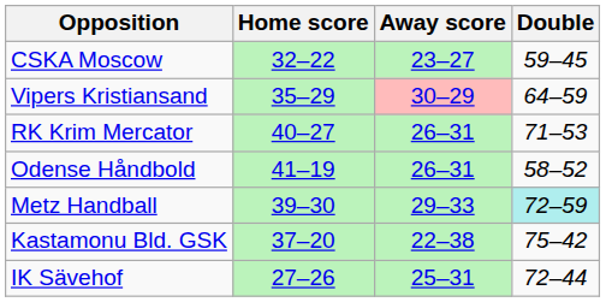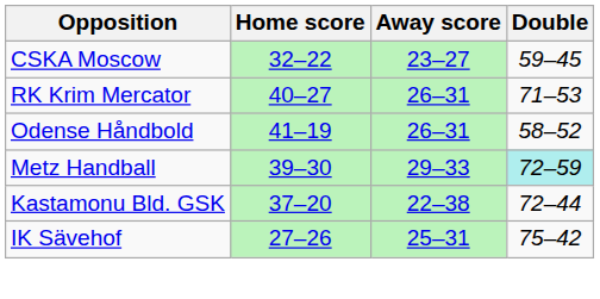 <table class="wikitable" style="text-align: center">
 <tr>
 <th>Opposition</th>
 <th>Home score</th>
 <th>Away score</th>
 <th>Double</th>
 </tr>
 <tr>
 <td align="left"> <a href='#'>CSKA Moscow</a></td>
 <td style="background:#bbf3bb;"><a href='#'>32–22</a></td>
 <td style="background:#bbf3bb;"><a href='#'>23–27</a></td>
 <td><em>59–45</em></td>
-</tr>
-<tr>
-<td align="left"> <a href='#'>Vipers Kristiansand</a></td>
-<td style="background:#bbf3bb;"><a href='#'>35–29</a></td>
-<td style="background:#fbb;"><a href='#'>30–29</a></td>
-<td><em>64–59</em></td>
 </tr>
 <tr>
 <td align="left"> <a href='#'>RK Krim Mercator</a></td>
 <td style="background:#bbf3bb;"><a href='#'>40–27</a></td>
 <td style="background:#bbf3bb;"><a href='#'>26–31</a></td>
 <td><em>71–53</em></td>
 </tr>
 <tr>
 <td align="left"> <a href='#'>Odense Håndbold</a></td>
 <td style="background:#bbf3bb;"><a href='#'>41–19</a></td>
 <td style="background:#bbf3bb;"><a href='#'>26–31</a></td>
 <td><em>58–52</em></td>
 </tr>
 <tr>
 <td align="left"> <a href='#'>Metz Handball</a></td>
 <td style="background:#bbf3bb;"><a href='#'>39–30</a></td>
 <td style="background:#bbf3bb;"><a href='#'>29–33</a></td>
 <td style="background: paleturquoise;"><em>72–59</em></td>
 </tr>
 <tr>
 <td align="left"> <a href='#'>Kastamonu Bld. GSK</a></td>
 <td style="background:#bbf3bb;"><a href='#'>37–20</a></td>
 <td style="background:#bbf3bb;"><a href='#'>22–38</a></td>
-<td><em>75–42</em></td>
+<td><em>72–44</em></td>
 </tr>
 <tr>
 <td align="left"> <a href='#'>IK Sävehof</a></td>
 <td style="background:#bbf3bb;"><a href='#'>27–26</a></td>
 <td style="background:#bbf3bb;"><a href='#'>25–31</a></td>
-<td><em>72–44</em></td>
+<td><em>75–42</em></td>
 </tr>
 </table>
